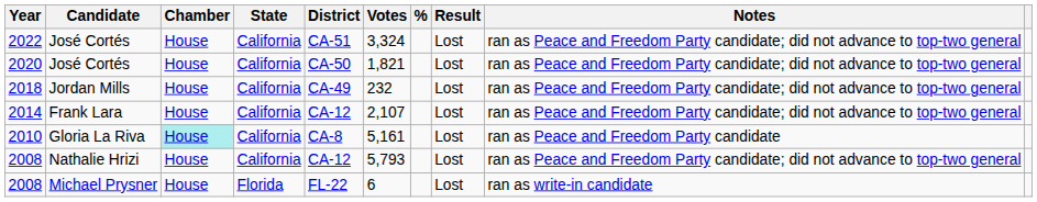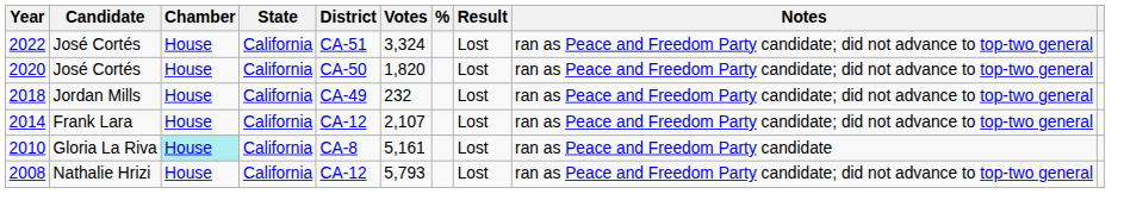 <table class="wikitable sortable" style="font-size:100%">
 <tr>
 <th>Year</th>
 <th>Candidate</th>
 <th>Chamber</th>
 <th>State</th>
 <th>District</th>
 <th>Votes</th>
 <th>%</th>
 <th>Result</th>
 <th>Notes</th>
 <th></th>
 </tr>
 <tr>
 <td><a href='#'>2022</a></td>
 <td>José Cortés</td>
 <td><a href='#'>House</a></td>
 <td><a href='#'>California</a></td>
 <td><a href='#'>CA-51</a></td>
 <td>3,324</td>
 <td></td>
 <td> Lost</td>
 <td>ran as <a href='#'>Peace and Freedom Party</a> candidate; did not advance to <a href='#'>top-two general</a></td>
 <td></td>
 </tr>
 <tr>
 <td><a href='#'>2020</a></td>
 <td>José Cortés</td>
 <td><a href='#'>House</a></td>
 <td><a href='#'>California</a></td>
 <td><a href='#'>CA-50</a></td>
-<td>1,821</td>
+<td>1,820</td>
 <td></td>
 <td> Lost</td>
 <td>ran as <a href='#'>Peace and Freedom Party</a> candidate; did not advance to <a href='#'>top-two general</a></td>
 <td></td>
 </tr>
 <tr>
 <td><a href='#'>2018</a></td>
 <td>Jordan Mills</td>
 <td><a href='#'>House</a></td>
 <td><a href='#'>California</a></td>
 <td><a href='#'>CA-49</a></td>
 <td>232</td>
 <td></td>
 <td> Lost</td>
 <td>ran as <a href='#'>Peace and Freedom Party</a> candidate; did not advance to <a href='#'>top-two general</a></td>
 <td></td>
 </tr>
 <tr>
 <td><a href='#'>2014</a></td>
 <td>Frank Lara</td>
 <td><a href='#'>House</a></td>
 <td><a href='#'>California</a></td>
 <td><a href='#'>CA-12</a></td>
 <td>2,107</td>
 <td></td>
 <td> Lost</td>
 <td>ran as <a href='#'>Peace and Freedom Party</a> candidate; did not advance to <a href='#'>top-two general</a></td>
 <td></td>
 </tr>
 <tr>
 <td><a href='#'>2010</a></td>
 <td>Gloria La Riva</td>
 <td style="background: paleturquoise;"><a href='#'>House</a></td>
 <td><a href='#'>California</a></td>
 <td><a href='#'>CA-8</a></td>
 <td>5,161</td>
 <td></td>
 <td> Lost</td>
 <td>ran as <a href='#'>Peace and Freedom Party</a> candidate</td>
 <td></td>
 </tr>
 <tr>
 <td><a href='#'>2008</a></td>
 <td>Nathalie Hrizi</td>
 <td><a href='#'>House</a></td>
 <td><a href='#'>California</a></td>
 <td><a href='#'>CA-12</a></td>
 <td>5,793</td>
 <td></td>
 <td> Lost</td>
 <td>ran as <a href='#'>Peace and Freedom Party</a> candidate; did not advance to <a href='#'>top-two general</a></td>
 <td></td>
 </tr>
-<tr>
-<td><a href='#'>2008</a></td>
-<td><a href='#'>Michael Prysner</a></td>
-<td><a href='#'>House</a></td>
-<td><a href='#'>Florida</a></td>
-<td><a href='#'>FL-22</a></td>
-<td>6</td>
-<td></td>
-<td> Lost</td>
-<td>ran as <a href='#'>write-in candidate</a></td>
-<td></td>
-</tr>
 </table>
